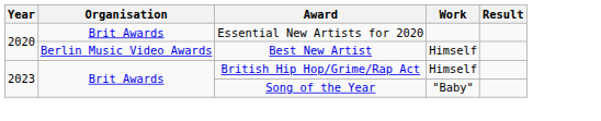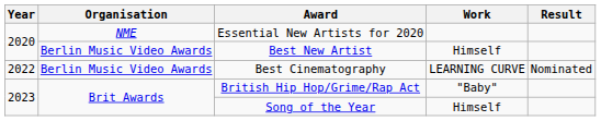 <table class="wikitable plainrowheaders" style="text-align:center;">
 <tr>
 <th scope="col">Year</th>
 <th scope="col">Organisation</th>
 <th scope="col">Award</th>
 <th scope="col">Work</th>
 <th scope="col">Result</th>
 </tr>
 <tr>
 <td rowspan=2>2020</td>
-<td><a href='#'>Brit Awards</a></td>
+<td><em><a href='#'>NME</a></em></td>
 <td scope="row">Essential New Artists for 2020</td>
 <td></td>
 <td></td>
 </tr>
 <tr>
 <td><a href='#'>Berlin Music Video Awards</a></td>
 <td scope="row"><a href='#'>Best New Artist</a></td>
 <td>Himself</td>
 <td></td>
 </tr>
 <tr>
+<td>2022</td>
+<td><a href='#'>Berlin Music Video Awards</a></td>
+<td>Best Cinematography</td>
+<td>LEARNING CURVE</td>
+<td>Nominated</td>
+</tr>
+<tr>
 <td rowspan="2">2023</td>
 <td rowspan="2"><a href='#'>Brit Awards</a></td>
 <td><a href='#'>British Hip Hop/Grime/Rap Act</a></td>
-<td>Himself</td>
+<td>"Baby"</td>
 <td></td>
 </tr>
 <tr>
 <td><a href='#'>Song of the Year</a></td>
-<td>"Baby"</td>
+<td>Himself</td>
 <td></td>
 </tr>
 </table>
